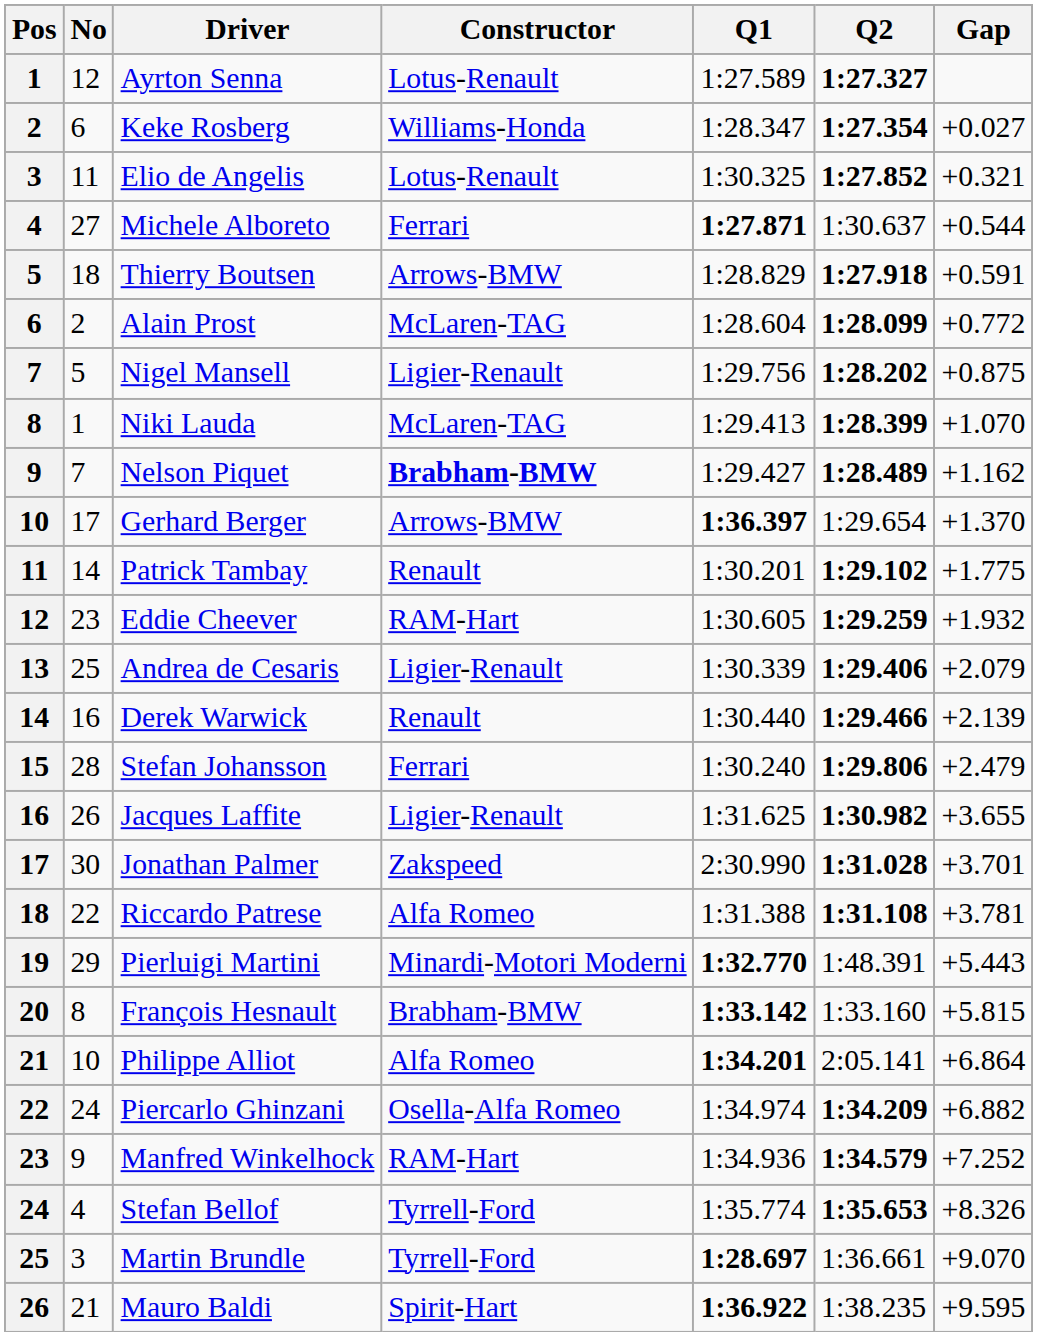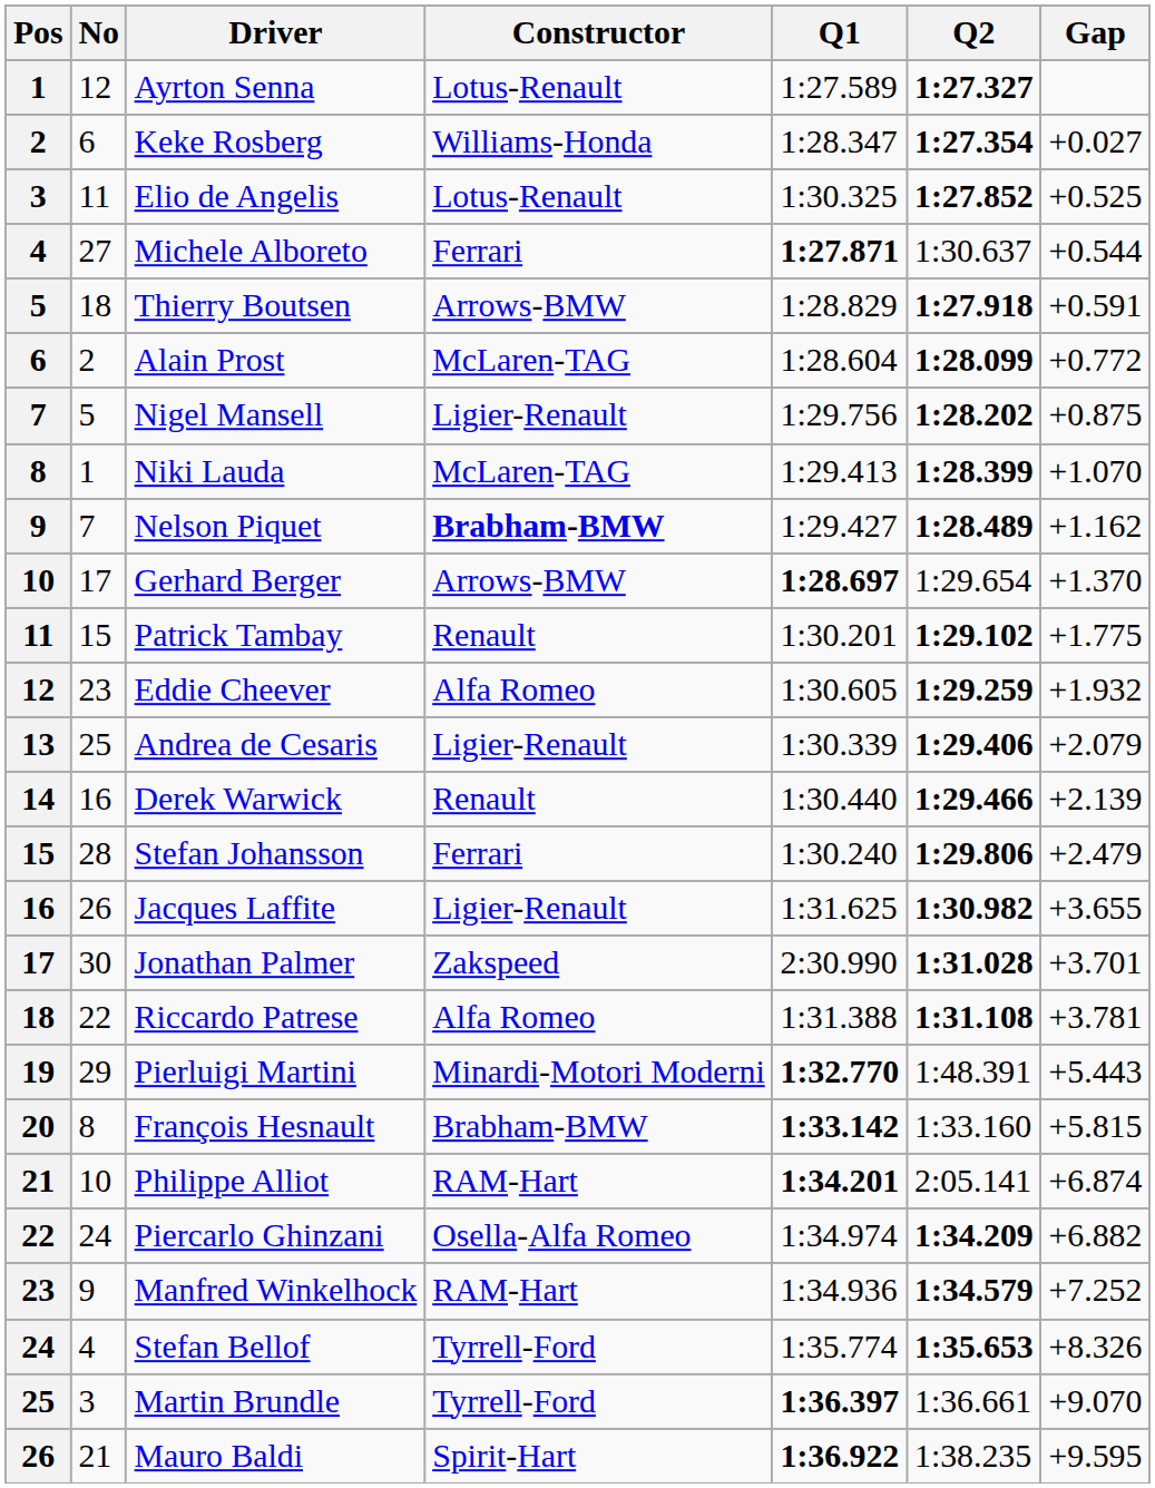 <table class="wikitable sortable" style="font-size: 95%;">
 <tr>
 <th>Pos</th>
 <th>No</th>
 <th>Driver</th>
 <th>Constructor</th>
 <th>Q1</th>
 <th>Q2</th>
 <th>Gap</th>
 </tr>
 <tr>
 <th>1</th>
 <td>12</td>
 <td> <a href='#'>Ayrton Senna</a></td>
 <td><a href='#'>Lotus</a>-<a href='#'>Renault</a></td>
 <td>1:27.589</td>
 <td><strong>1:27.327</strong></td>
 <td></td>
 </tr>
 <tr>
 <th>2</th>
 <td>6</td>
 <td> <a href='#'>Keke Rosberg</a></td>
 <td><a href='#'>Williams</a>-<a href='#'>Honda</a></td>
 <td>1:28.347</td>
 <td><strong>1:27.354</strong></td>
 <td>+0.027</td>
 </tr>
 <tr>
 <th>3</th>
 <td>11</td>
 <td> <a href='#'>Elio de Angelis</a></td>
 <td><a href='#'>Lotus</a>-<a href='#'>Renault</a></td>
 <td>1:30.325</td>
 <td><strong>1:27.852</strong></td>
-<td>+0.321</td>
+<td>+0.525</td>
 </tr>
 <tr>
 <th>4</th>
 <td>27</td>
 <td> <a href='#'>Michele Alboreto</a></td>
 <td><a href='#'>Ferrari</a></td>
 <td><strong>1:27.871</strong></td>
 <td>1:30.637</td>
 <td>+0.544</td>
 </tr>
 <tr>
 <th>5</th>
 <td>18</td>
 <td> <a href='#'>Thierry Boutsen</a></td>
 <td><a href='#'>Arrows</a>-<a href='#'>BMW</a></td>
 <td>1:28.829</td>
 <td><strong>1:27.918</strong></td>
 <td>+0.591</td>
 </tr>
 <tr>
 <th>6</th>
 <td>2</td>
 <td> <a href='#'>Alain Prost</a></td>
 <td><a href='#'>McLaren</a>-<a href='#'>TAG</a></td>
 <td>1:28.604</td>
 <td><strong>1:28.099</strong></td>
 <td>+0.772</td>
 </tr>
 <tr>
 <th>7</th>
 <td>5</td>
 <td> <a href='#'>Nigel Mansell</a></td>
 <td><a href='#'>Ligier</a>-<a href='#'>Renault</a></td>
 <td>1:29.756</td>
 <td><strong>1:28.202</strong></td>
 <td>+0.875</td>
 </tr>
 <tr>
 <th>8</th>
 <td>1</td>
 <td> <a href='#'>Niki Lauda</a></td>
 <td><a href='#'>McLaren</a>-<a href='#'>TAG</a></td>
 <td>1:29.413</td>
 <td><strong>1:28.399</strong></td>
 <td>+1.070</td>
 </tr>
 <tr>
 <th>9</th>
 <td>7</td>
 <td> <a href='#'>Nelson Piquet</a></td>
 <td><strong><a href='#'>Brabham</a>-<a href='#'>BMW</a></strong></td>
 <td>1:29.427</td>
 <td><strong>1:28.489</strong></td>
 <td>+1.162</td>
 </tr>
 <tr>
 <th>10</th>
 <td>17</td>
 <td> <a href='#'>Gerhard Berger</a></td>
 <td><a href='#'>Arrows</a>-<a href='#'>BMW</a></td>
-<td><strong>1:36.397</strong></td>
+<td><strong>1:28.697</strong></td>
 <td>1:29.654</td>
 <td>+1.370</td>
 </tr>
 <tr>
 <th>11</th>
-<td>14</td>
+<td>15</td>
 <td> <a href='#'>Patrick Tambay</a></td>
 <td><a href='#'>Renault</a></td>
 <td>1:30.201</td>
 <td><strong>1:29.102</strong></td>
 <td>+1.775</td>
 </tr>
 <tr>
 <th>12</th>
 <td>23</td>
 <td> <a href='#'>Eddie Cheever</a></td>
-<td><a href='#'>RAM</a>-<a href='#'>Hart</a></td>
+<td><a href='#'>Alfa Romeo</a></td>
 <td>1:30.605</td>
 <td><strong>1:29.259</strong></td>
 <td>+1.932</td>
 </tr>
 <tr>
 <th>13</th>
 <td>25</td>
 <td> <a href='#'>Andrea de Cesaris</a></td>
 <td><a href='#'>Ligier</a>-<a href='#'>Renault</a></td>
 <td>1:30.339</td>
 <td><strong>1:29.406</strong></td>
 <td>+2.079</td>
 </tr>
 <tr>
 <th>14</th>
 <td>16</td>
 <td> <a href='#'>Derek Warwick</a></td>
 <td><a href='#'>Renault</a></td>
 <td>1:30.440</td>
 <td><strong>1:29.466</strong></td>
 <td>+2.139</td>
 </tr>
 <tr>
 <th>15</th>
 <td>28</td>
 <td> <a href='#'>Stefan Johansson</a></td>
 <td><a href='#'>Ferrari</a></td>
 <td>1:30.240</td>
 <td><strong>1:29.806</strong></td>
 <td>+2.479</td>
 </tr>
 <tr>
 <th>16</th>
 <td>26</td>
 <td> <a href='#'>Jacques Laffite</a></td>
 <td><a href='#'>Ligier</a>-<a href='#'>Renault</a></td>
 <td>1:31.625</td>
 <td><strong>1:30.982</strong></td>
 <td>+3.655</td>
 </tr>
 <tr>
 <th>17</th>
 <td>30</td>
 <td> <a href='#'>Jonathan Palmer</a></td>
 <td><a href='#'>Zakspeed</a></td>
 <td>2:30.990</td>
 <td><strong>1:31.028</strong></td>
 <td>+3.701</td>
 </tr>
 <tr>
 <th>18</th>
 <td>22</td>
 <td> <a href='#'>Riccardo Patrese</a></td>
 <td><a href='#'>Alfa Romeo</a></td>
 <td>1:31.388</td>
 <td><strong>1:31.108</strong></td>
 <td>+3.781</td>
 </tr>
 <tr>
 <th>19</th>
 <td>29</td>
 <td> <a href='#'>Pierluigi Martini</a></td>
 <td><a href='#'>Minardi</a>-<a href='#'>Motori Moderni</a></td>
 <td><strong>1:32.770</strong></td>
 <td>1:48.391</td>
 <td>+5.443</td>
 </tr>
 <tr>
 <th>20</th>
 <td>8</td>
 <td> <a href='#'>François Hesnault</a></td>
 <td><a href='#'>Brabham</a>-<a href='#'>BMW</a></td>
 <td><strong>1:33.142</strong></td>
 <td>1:33.160</td>
 <td>+5.815</td>
 </tr>
 <tr>
 <th>21</th>
 <td>10</td>
 <td> <a href='#'>Philippe Alliot</a></td>
-<td><a href='#'>Alfa Romeo</a></td>
+<td><a href='#'>RAM</a>-<a href='#'>Hart</a></td>
 <td><strong>1:34.201</strong></td>
 <td>2:05.141</td>
-<td>+6.864</td>
+<td>+6.874</td>
 </tr>
 <tr>
 <th>22</th>
 <td>24</td>
 <td> <a href='#'>Piercarlo Ghinzani</a></td>
 <td><a href='#'>Osella</a>-<a href='#'>Alfa Romeo</a></td>
 <td>1:34.974</td>
 <td><strong>1:34.209</strong></td>
 <td>+6.882</td>
 </tr>
 <tr>
 <th>23</th>
 <td>9</td>
 <td> <a href='#'>Manfred Winkelhock</a></td>
 <td><a href='#'>RAM</a>-<a href='#'>Hart</a></td>
 <td>1:34.936</td>
 <td><strong>1:34.579</strong></td>
 <td>+7.252</td>
 </tr>
 <tr>
 <th>24</th>
 <td>4</td>
 <td> <a href='#'>Stefan Bellof</a></td>
 <td><a href='#'>Tyrrell</a>-<a href='#'>Ford</a></td>
 <td>1:35.774</td>
 <td><strong>1:35.653</strong></td>
 <td>+8.326</td>
 </tr>
 <tr>
 <th>25</th>
 <td>3</td>
 <td> <a href='#'>Martin Brundle</a></td>
 <td><a href='#'>Tyrrell</a>-<a href='#'>Ford</a></td>
-<td><strong>1:28.697</strong></td>
+<td><strong>1:36.397</strong></td>
 <td>1:36.661</td>
 <td>+9.070</td>
 </tr>
 <tr>
 <th>26</th>
 <td>21</td>
 <td> <a href='#'>Mauro Baldi</a></td>
 <td><a href='#'>Spirit</a>-<a href='#'>Hart</a></td>
 <td><strong>1:36.922</strong></td>
 <td>1:38.235</td>
 <td>+9.595</td>
 </tr>
 </table>
